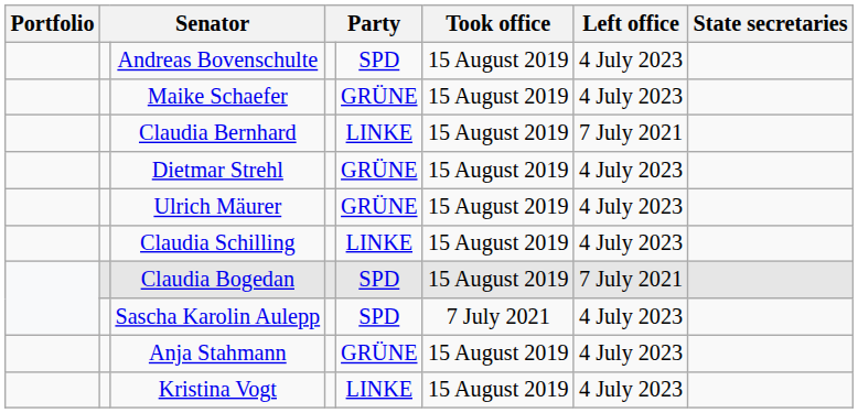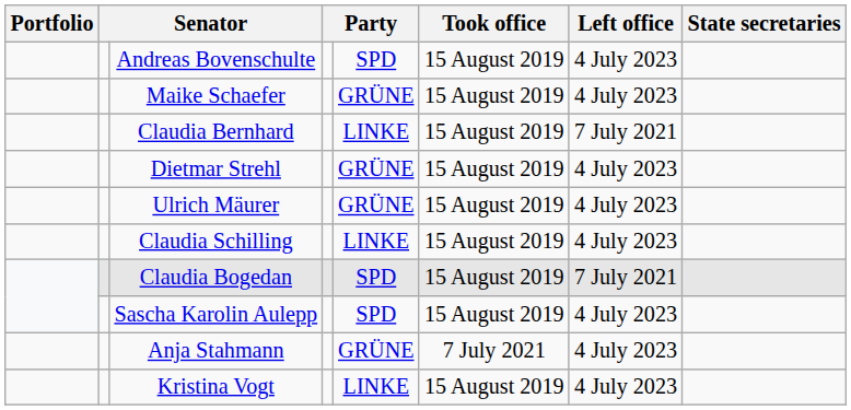 <table class=wikitable style="text-align:center; font-size:90%">
 <tr>
 <th>Portfolio</th>
 <th colspan=2>Senator</th>
 <th colspan=2>Party</th>
 <th>Took office</th>
 <th>Left office</th>
 <th>State secretaries</th>
 </tr>
 <tr>
 <td></td>
 <td></td>
 <td><a href='#'>Andreas Bovenschulte</a><br></td>
 <td bgcolor=></td>
 <td><a href='#'>SPD</a></td>
 <td>15 August 2019</td>
 <td>4 July 2023</td>
 <td></td>
 </tr>
 <tr>
 <td></td>
 <td></td>
 <td><a href='#'>Maike Schaefer</a><br></td>
 <td bgcolor=></td>
 <td><a href='#'>GRÜNE</a></td>
 <td>15 August 2019</td>
 <td>4 July 2023</td>
 <td></td>
 </tr>
 <tr>
 <td></td>
 <td></td>
 <td><a href='#'>Claudia Bernhard</a><br></td>
 <td bgcolor=></td>
 <td><a href='#'>LINKE</a></td>
 <td>15 August 2019</td>
 <td>7 July 2021</td>
 <td></td>
 </tr>
 <tr>
 <td></td>
 <td></td>
 <td><a href='#'>Dietmar Strehl</a><br></td>
 <td bgcolor=></td>
 <td><a href='#'>GRÜNE</a></td>
 <td>15 August 2019</td>
 <td>4 July 2023</td>
 <td></td>
 </tr>
 <tr>
 <td></td>
 <td></td>
 <td><a href='#'>Ulrich Mäurer</a><br></td>
 <td bgcolor=></td>
 <td><a href='#'>GRÜNE</a></td>
 <td>15 August 2019</td>
 <td>4 July 2023</td>
 <td></td>
 </tr>
 <tr>
 <td></td>
 <td></td>
 <td><a href='#'>Claudia Schilling</a><br></td>
 <td bgcolor=></td>
 <td><a href='#'>LINKE</a></td>
 <td>15 August 2019</td>
 <td>4 July 2023</td>
 <td></td>
 </tr>
 <tr style="background-color:#E6E6E6">
 <td rowspan=2 style="background-color:#F8F9FA"></td>
 <td></td>
 <td><a href='#'>Claudia Bogedan</a><br></td>
 <td bgcolor=></td>
 <td><a href='#'>SPD</a></td>
 <td>15 August 2019</td>
 <td>7 July 2021</td>
 <td></td>
 </tr>
 <tr>
 <td></td>
 <td><a href='#'>Sascha Karolin Aulepp</a><br></td>
 <td bgcolor=></td>
 <td><a href='#'>SPD</a></td>
-<td>7 July 2021</td>
+<td>15 August 2019</td>
 <td>4 July 2023</td>
 <td></td>
 </tr>
 <tr>
 <td></td>
 <td></td>
 <td><a href='#'>Anja Stahmann</a><br></td>
 <td bgcolor=></td>
 <td><a href='#'>GRÜNE</a></td>
-<td>15 August 2019</td>
+<td>7 July 2021</td>
 <td>4 July 2023</td>
 <td></td>
 </tr>
 <tr>
 <td></td>
 <td></td>
 <td><a href='#'>Kristina Vogt</a><br></td>
 <td bgcolor=></td>
 <td><a href='#'>LINKE</a></td>
 <td>15 August 2019</td>
 <td>4 July 2023</td>
 <td></td>
 </tr>
 </table>
